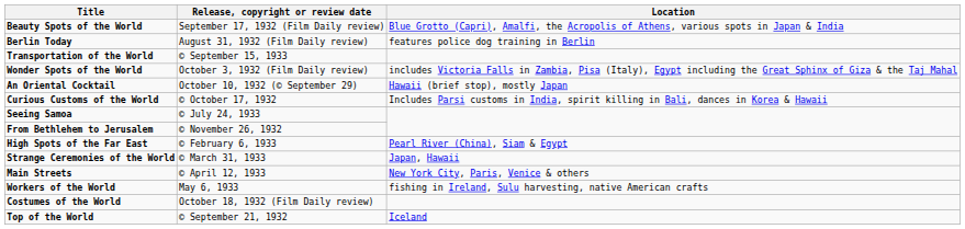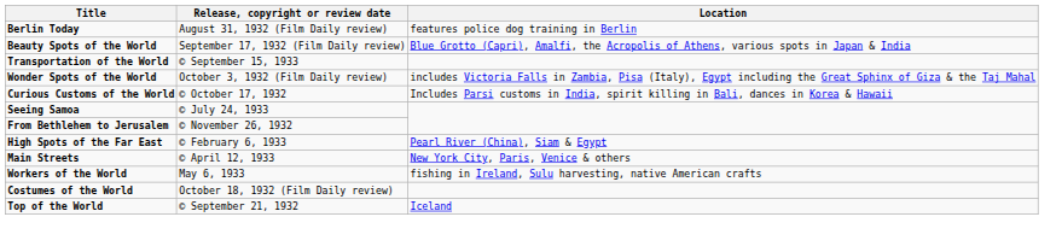 <table class="wikitable sortable" border="1">
 <tr>
 <th>Title</th>
 <th>Release, copyright or review date</th>
 <th>Location</th>
 </tr>
 <tr>
+<td><strong>Berlin Today</strong></td>
+<td>August 31, 1932 (Film Daily review)</td>
+<td>features police dog training in <a href='#'>Berlin</a></td>
+</tr>
+<tr>
 <td><strong>Beauty Spots of the World</strong></td>
 <td>September 17, 1932 (Film Daily review)</td>
 <td><a href='#'>Blue Grotto (Capri)</a>, <a href='#'>Amalfi</a>, the <a href='#'>Acropolis of Athens</a>, various spots in <a href='#'>Japan</a> & <a href='#'>India</a></td>
-</tr>
-<tr>
-<td><strong>Berlin Today</strong></td>
-<td>August 31, 1932 (Film Daily review)</td>
-<td>features police dog training in <a href='#'>Berlin</a></td>
 </tr>
 <tr>
 <td><strong>Transportation of the World</strong></td>
 <td>© September 15, 1933</td>
 </tr>
 <tr>
 <td><strong>Wonder Spots of the World</strong></td>
 <td>October 3, 1932 (Film Daily review)</td>
 <td>includes <a href='#'>Victoria Falls</a> in <a href='#'>Zambia</a>, <a href='#'>Pisa</a> (Italy), <a href='#'>Egypt</a> including the <a href='#'>Great Sphinx of Giza</a> & the <a href='#'>Taj Mahal</a></td>
-</tr>
-<tr>
-<td><strong>An Oriental Cocktail</strong></td>
-<td>October 10, 1932 (© September 29)</td>
-<td><a href='#'>Hawaii</a> (brief stop), mostly <a href='#'>Japan</a></td>
 </tr>
 <tr>
 <td><strong>Curious Customs of the World</strong></td>
 <td>© October 17, 1932</td>
 <td>Includes <a href='#'>Parsi</a> customs in <a href='#'>India</a>, spirit killing in <a href='#'>Bali</a>, dances in <a href='#'>Korea</a> & <a href='#'>Hawaii</a></td>
 </tr>
 <tr>
 <td><strong>Seeing Samoa</strong></td>
 <td>© July 24, 1933</td>
 </tr>
 <tr>
 <td><strong>From Bethlehem to Jerusalem</strong></td>
 <td>© November 26, 1932</td>
 </tr>
 <tr>
 <td><strong>High Spots of the Far East</strong></td>
 <td>© February 6, 1933</td>
 <td><a href='#'>Pearl River (China)</a>, <a href='#'>Siam</a> & <a href='#'>Egypt</a></td>
-</tr>
-<tr>
-<td><strong>Strange Ceremonies of the World</strong></td>
-<td>© March 31, 1933</td>
-<td><a href='#'>Japan</a>, <a href='#'>Hawaii</a></td>
 </tr>
 <tr>
 <td><strong>Main Streets</strong></td>
 <td>© April 12, 1933</td>
 <td><a href='#'>New York City</a>, <a href='#'>Paris</a>, <a href='#'>Venice</a> & others</td>
 </tr>
 <tr>
 <td><strong>Workers of the World</strong></td>
 <td>May 6, 1933</td>
 <td>fishing in <a href='#'>Ireland</a>, <a href='#'>Sulu</a> harvesting, native American crafts</td>
 </tr>
 <tr>
 <td><strong>Costumes of the World</strong></td>
 <td>October 18, 1932 (Film Daily review)</td>
 </tr>
 <tr>
 <td><strong>Top of the World</strong></td>
 <td>© September 21, 1932</td>
 <td><a href='#'>Iceland</a></td>
 </tr>
 </table>
